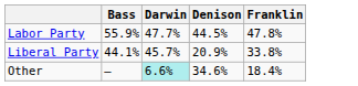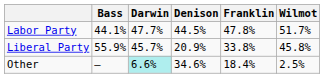 <table class="wikitable">
 <tr style="background:#ccc;">
 <th></th>
 <th>Bass</th>
 <th>Darwin</th>
 <th>Denison</th>
 <th>Franklin</th>
+<th>Wilmot</th>
 </tr>
 <tr>
 <td><a href='#'>Labor Party</a></td>
-<td>55.9%</td>
+<td>44.1%</td>
 <td>47.7%</td>
 <td>44.5%</td>
 <td>47.8%</td>
+<td>51.7%</td>
 </tr>
 <tr>
 <td><a href='#'>Liberal Party</a></td>
-<td>44.1%</td>
+<td>55.9%</td>
 <td>45.7%</td>
 <td>20.9%</td>
 <td>33.8%</td>
+<td>45.8%</td>
 </tr>
 <tr>
 <td>Other</td>
 <td>–</td>
 <td style="background: paleturquoise;">6.6%</td>
 <td>34.6%</td>
 <td>18.4%</td>
+<td>2.5%</td>
 </tr>
 </table>
